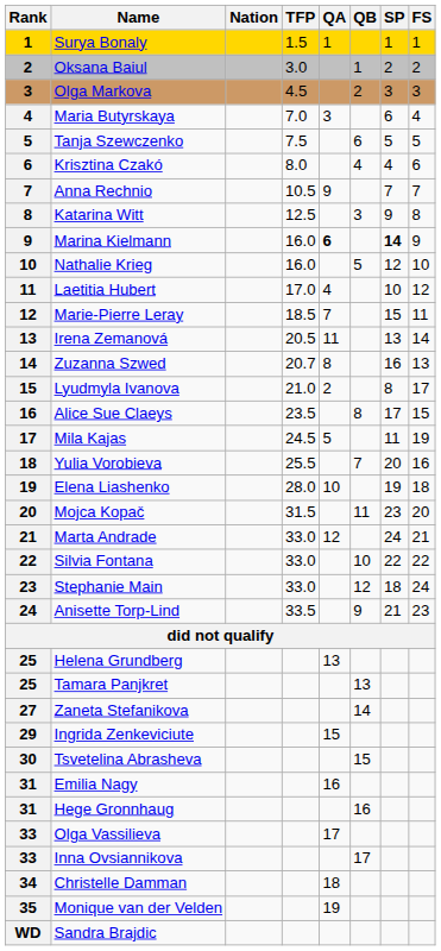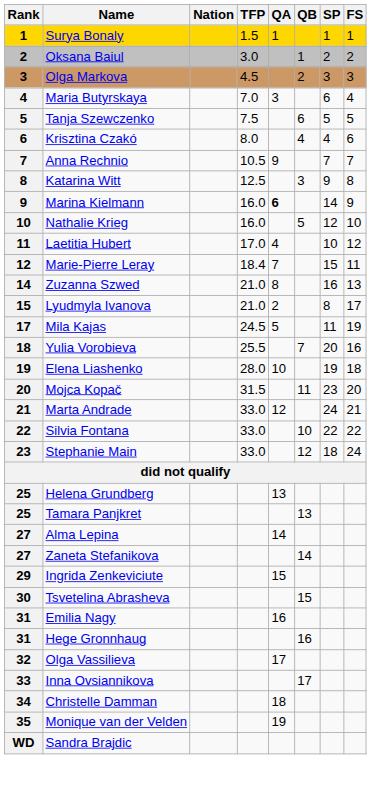 <table class="wikitable">
 <tr>
 <th>Rank</th>
 <th>Name</th>
 <th>Nation</th>
 <th>TFP</th>
 <th>QA</th>
 <th>QB</th>
 <th>SP</th>
 <th>FS</th>
 </tr>
 <tr bgcolor="gold">
 <td align="center"><strong>1</strong></td>
 <td><a href='#'>Surya Bonaly</a></td>
 <td></td>
 <td>1.5</td>
 <td>1</td>
 <td></td>
 <td>1</td>
 <td>1</td>
 </tr>
 <tr bgcolor="silver">
 <td align="center"><strong>2</strong></td>
 <td><a href='#'>Oksana Baiul</a></td>
 <td></td>
 <td>3.0</td>
 <td></td>
 <td>1</td>
 <td>2</td>
 <td>2</td>
 </tr>
 <tr bgcolor="cc9966">
 <td align="center"><strong>3</strong></td>
 <td><a href='#'>Olga Markova</a></td>
 <td></td>
 <td>4.5</td>
 <td></td>
 <td>2</td>
 <td>3</td>
 <td>3</td>
 </tr>
 <tr>
 <th>4</th>
 <td><a href='#'>Maria Butyrskaya</a></td>
 <td></td>
 <td>7.0</td>
 <td>3</td>
 <td></td>
 <td>6</td>
 <td>4</td>
 </tr>
 <tr>
 <th>5</th>
 <td><a href='#'>Tanja Szewczenko</a></td>
 <td></td>
 <td>7.5</td>
 <td></td>
 <td>6</td>
 <td>5</td>
 <td>5</td>
 </tr>
 <tr>
 <th>6</th>
 <td><a href='#'>Krisztina Czakó</a></td>
 <td></td>
 <td>8.0</td>
 <td></td>
 <td>4</td>
 <td>4</td>
 <td>6</td>
 </tr>
 <tr>
 <th>7</th>
 <td><a href='#'>Anna Rechnio</a></td>
 <td></td>
 <td>10.5</td>
 <td>9</td>
 <td></td>
 <td>7</td>
 <td>7</td>
 </tr>
 <tr>
 <th>8</th>
 <td><a href='#'>Katarina Witt</a></td>
 <td></td>
 <td>12.5</td>
 <td></td>
 <td>3</td>
 <td>9</td>
 <td>8</td>
 </tr>
 <tr>
 <th>9</th>
 <td><a href='#'>Marina Kielmann</a></td>
 <td></td>
 <td>16.0</td>
 <td><strong>6</strong></td>
 <td></td>
-<td><strong>14</strong></td>
+<td>14</td>
 <td>9</td>
 </tr>
 <tr>
 <th>10</th>
 <td><a href='#'>Nathalie Krieg</a></td>
 <td></td>
 <td>16.0</td>
 <td></td>
 <td>5</td>
 <td>12</td>
 <td>10</td>
 </tr>
 <tr>
 <th>11</th>
 <td><a href='#'>Laetitia Hubert</a></td>
 <td></td>
 <td>17.0</td>
 <td>4</td>
 <td></td>
 <td>10</td>
 <td>12</td>
 </tr>
 <tr>
 <th>12</th>
 <td><a href='#'>Marie-Pierre Leray</a></td>
 <td></td>
-<td>18.5</td>
+<td>18.4</td>
 <td>7</td>
 <td></td>
 <td>15</td>
 <td>11</td>
 </tr>
 <tr>
-<th>13</th>
-<td><a href='#'>Irena Zemanová</a></td>
-<td></td>
-<td>20.5</td>
-<td>11</td>
-<td></td>
-<td>13</td>
-<td>14</td>
-</tr>
-<tr>
 <th>14</th>
 <td><a href='#'>Zuzanna Szwed</a></td>
 <td></td>
-<td>20.7</td>
+<td>21.0</td>
 <td>8</td>
 <td></td>
 <td>16</td>
 <td>13</td>
 </tr>
 <tr>
 <th>15</th>
 <td><a href='#'>Lyudmyla Ivanova</a></td>
 <td></td>
 <td>21.0</td>
 <td>2</td>
 <td></td>
 <td>8</td>
 <td>17</td>
-</tr>
-<tr>
-<th>16</th>
-<td><a href='#'>Alice Sue Claeys</a></td>
-<td></td>
-<td>23.5</td>
-<td></td>
-<td>8</td>
-<td>17</td>
-<td>15</td>
 </tr>
 <tr>
 <th>17</th>
 <td><a href='#'>Mila Kajas</a></td>
 <td></td>
 <td>24.5</td>
 <td>5</td>
 <td></td>
 <td>11</td>
 <td>19</td>
 </tr>
 <tr>
 <th>18</th>
 <td><a href='#'>Yulia Vorobieva</a></td>
 <td></td>
 <td>25.5</td>
 <td></td>
 <td>7</td>
 <td>20</td>
 <td>16</td>
 </tr>
 <tr>
 <th>19</th>
 <td><a href='#'>Elena Liashenko</a></td>
 <td></td>
 <td>28.0</td>
 <td>10</td>
 <td></td>
 <td>19</td>
 <td>18</td>
 </tr>
 <tr>
 <th>20</th>
 <td><a href='#'>Mojca Kopač</a></td>
 <td></td>
 <td>31.5</td>
 <td></td>
 <td>11</td>
 <td>23</td>
 <td>20</td>
 </tr>
 <tr>
 <th>21</th>
 <td><a href='#'>Marta Andrade</a></td>
 <td></td>
 <td>33.0</td>
 <td>12</td>
 <td></td>
 <td>24</td>
 <td>21</td>
 </tr>
 <tr>
 <th>22</th>
 <td><a href='#'>Silvia Fontana</a></td>
 <td></td>
 <td>33.0</td>
 <td></td>
 <td>10</td>
 <td>22</td>
 <td>22</td>
 </tr>
 <tr>
 <th>23</th>
 <td><a href='#'>Stephanie Main</a></td>
 <td></td>
 <td>33.0</td>
 <td></td>
 <td>12</td>
 <td>18</td>
 <td>24</td>
 </tr>
 <tr>
-<th>24</th>
-<td><a href='#'>Anisette Torp-Lind</a></td>
-<td></td>
-<td>33.5</td>
-<td></td>
-<td>9</td>
-<td>21</td>
-<td>23</td>
-</tr>
-<tr>
 <th colspan=8>did not qualify</th>
 </tr>
 <tr>
 <th>25</th>
 <td><a href='#'>Helena Grundberg</a></td>
 <td></td>
 <td></td>
 <td>13</td>
 <td></td>
 <td></td>
 <td></td>
 </tr>
 <tr>
 <th>25</th>
 <td><a href='#'>Tamara Panjkret</a></td>
 <td></td>
 <td></td>
 <td></td>
 <td>13</td>
+<td></td>
+<td></td>
+</tr>
+<tr>
+<th>27</th>
+<td><a href='#'>Alma Lepina</a></td>
+<td></td>
+<td></td>
+<td>14</td>
+<td></td>
 <td></td>
 <td></td>
 </tr>
 <tr>
 <th>27</th>
 <td><a href='#'>Zaneta Stefanikova</a></td>
 <td></td>
 <td></td>
 <td></td>
 <td>14</td>
 <td></td>
 <td></td>
 </tr>
 <tr>
 <th>29</th>
 <td><a href='#'>Ingrida Zenkeviciute</a></td>
 <td></td>
 <td></td>
 <td>15</td>
 <td></td>
 <td></td>
 <td></td>
 </tr>
 <tr>
 <th>30</th>
 <td><a href='#'>Tsvetelina Abrasheva</a></td>
 <td></td>
 <td></td>
 <td></td>
 <td>15</td>
 <td></td>
 <td></td>
 </tr>
 <tr>
 <th>31</th>
 <td><a href='#'>Emilia Nagy</a></td>
 <td></td>
 <td></td>
 <td>16</td>
 <td></td>
 <td></td>
 <td></td>
 </tr>
 <tr>
 <th>31</th>
 <td><a href='#'>Hege Gronnhaug</a></td>
 <td></td>
 <td></td>
 <td></td>
 <td>16</td>
 <td></td>
 <td></td>
 </tr>
 <tr>
-<th>33</th>
+<th>32</th>
 <td><a href='#'>Olga Vassilieva</a></td>
 <td></td>
 <td></td>
 <td>17</td>
 <td></td>
 <td></td>
 <td></td>
 </tr>
 <tr>
 <th>33</th>
 <td><a href='#'>Inna Ovsiannikova</a></td>
 <td></td>
 <td></td>
 <td></td>
 <td>17</td>
 <td></td>
 <td></td>
 </tr>
 <tr>
 <th>34</th>
 <td><a href='#'>Christelle Damman</a></td>
 <td></td>
 <td></td>
 <td>18</td>
 <td></td>
 <td></td>
 <td></td>
 </tr>
 <tr>
 <th>35</th>
 <td><a href='#'>Monique van der Velden</a></td>
 <td></td>
 <td></td>
 <td>19</td>
 <td></td>
 <td></td>
 <td></td>
 </tr>
 <tr>
 <th>WD</th>
 <td><a href='#'>Sandra Brajdic</a></td>
 <td></td>
 <td></td>
 <td></td>
 <td></td>
 <td></td>
 <td></td>
 </tr>
 </table>
